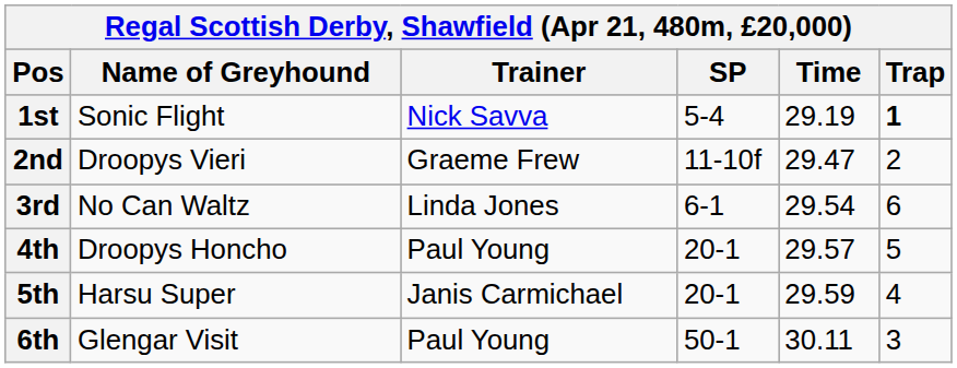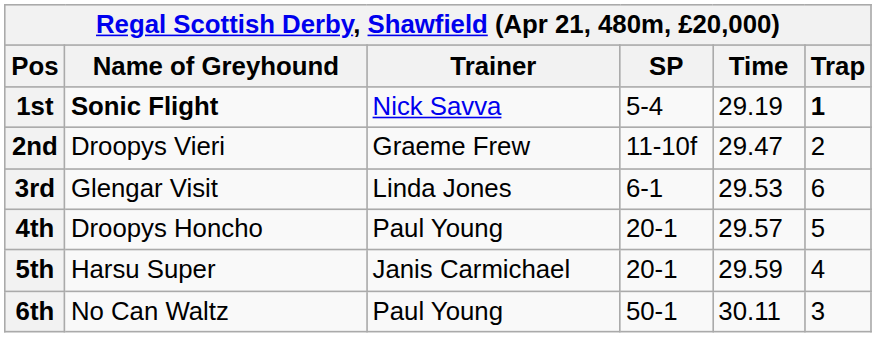 <table class="wikitable">
 <tr>
 <th colspan="6"><a href='#'>Regal Scottish Derby</a>, <a href='#'>Shawfield</a> (Apr 21, 480m, £20,000)</th>
 </tr>
 <tr>
 <th width=30>Pos</th>
 <th width=180>Name of Greyhound</th>
 <th width=150>Trainer</th>
 <th width=50>SP</th>
 <th width=50>Time</th>
 <th width=30>Trap</th>
 </tr>
 <tr>
 <th>1st</th>
-<td>Sonic Flight</td>
+<td><strong>Sonic Flight</strong></td>
 <td><a href='#'>Nick Savva</a></td>
 <td>5-4</td>
 <td>29.19</td>
 <td><strong>1</strong></td>
 </tr>
 <tr>
 <th>2nd</th>
 <td>Droopys Vieri</td>
 <td>Graeme Frew</td>
 <td>11-10f</td>
 <td>29.47</td>
 <td>2</td>
 </tr>
 <tr>
 <th>3rd</th>
-<td>No Can Waltz</td>
+<td>Glengar Visit</td>
 <td>Linda Jones</td>
 <td>6-1</td>
-<td>29.54</td>
+<td>29.53</td>
 <td>6</td>
 </tr>
 <tr>
 <th>4th</th>
 <td>Droopys Honcho</td>
 <td>Paul Young</td>
 <td>20-1</td>
 <td>29.57</td>
 <td>5</td>
 </tr>
 <tr>
 <th>5th</th>
 <td>Harsu Super</td>
 <td>Janis Carmichael</td>
 <td>20-1</td>
 <td>29.59</td>
 <td>4</td>
 </tr>
 <tr>
 <th>6th</th>
-<td>Glengar Visit</td>
+<td>No Can Waltz</td>
 <td>Paul Young</td>
 <td>50-1</td>
 <td>30.11</td>
 <td>3</td>
 </tr>
 </table>
